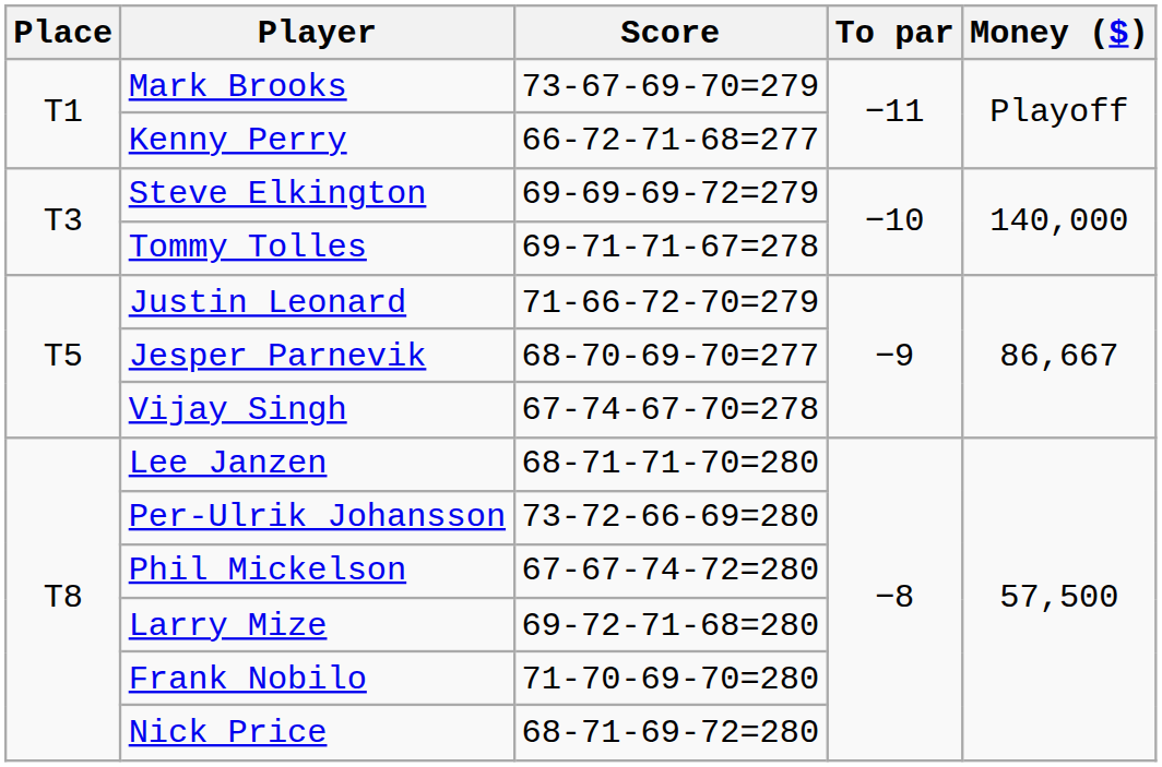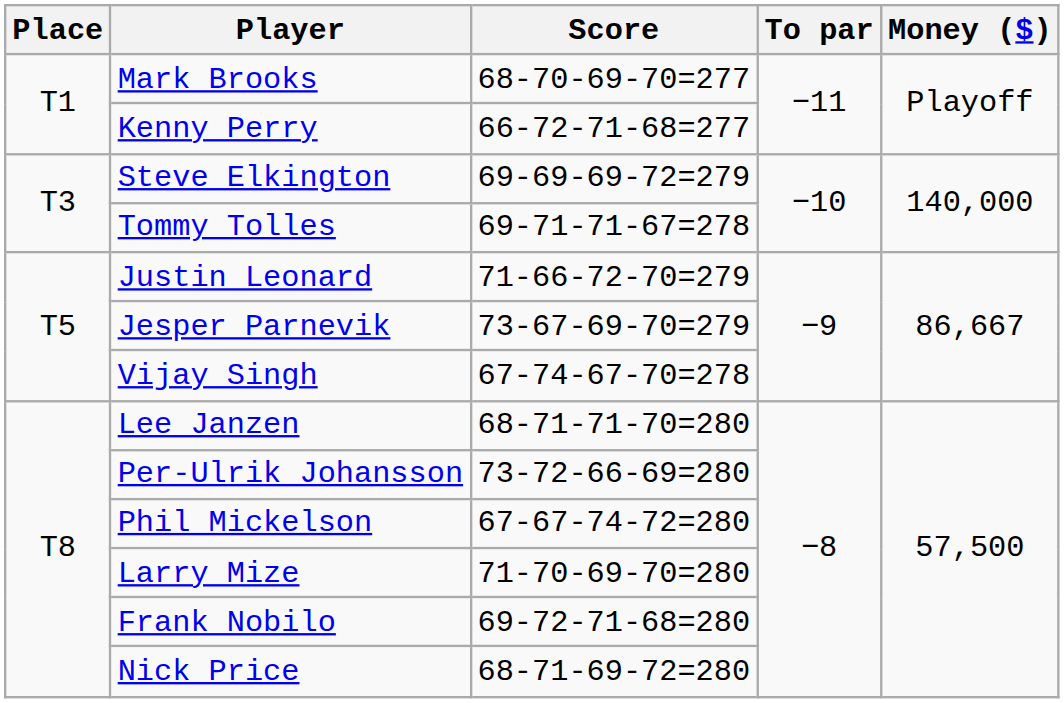 <table class="wikitable">
 <tr>
 <th>Place</th>
 <th>Player</th>
 <th>Score</th>
 <th>To par</th>
 <th>Money (<a href='#'>$</a>)</th>
 </tr>
 <tr>
 <td align="center" rowspan=2>T1</td>
 <td> <a href='#'>Mark Brooks</a></td>
-<td>73-67-69-70=279</td>
+<td>68-70-69-70=277</td>
 <td rowspan=2 align="center">−11</td>
 <td align="center" rowspan=2>Playoff</td>
 </tr>
 <tr>
 <td> <a href='#'>Kenny Perry</a></td>
 <td>66-72-71-68=277</td>
 </tr>
 <tr>
 <td rowspan=2 align="center">T3</td>
 <td> <a href='#'>Steve Elkington</a></td>
 <td>69-69-69-72=279</td>
 <td rowspan=2 align="center">−10</td>
 <td rowspan=2 align="center">140,000</td>
 </tr>
 <tr>
 <td> <a href='#'>Tommy Tolles</a></td>
 <td>69-71-71-67=278</td>
 </tr>
 <tr>
 <td rowspan=3 align="center">T5</td>
 <td> <a href='#'>Justin Leonard</a></td>
 <td>71-66-72-70=279</td>
 <td rowspan=3 align="center">−9</td>
 <td rowspan=3 align="center">86,667</td>
 </tr>
 <tr>
 <td> <a href='#'>Jesper Parnevik</a></td>
-<td>68-70-69-70=277</td>
+<td>73-67-69-70=279</td>
 </tr>
 <tr>
 <td> <a href='#'>Vijay Singh</a></td>
 <td>67-74-67-70=278</td>
 </tr>
 <tr>
 <td rowspan=6 align="center">T8</td>
 <td> <a href='#'>Lee Janzen</a></td>
 <td>68-71-71-70=280</td>
 <td rowspan=6 align="center">−8</td>
 <td rowspan=6 align="center">57,500</td>
 </tr>
 <tr>
 <td> <a href='#'>Per-Ulrik Johansson</a></td>
 <td>73-72-66-69=280</td>
 </tr>
 <tr>
 <td> <a href='#'>Phil Mickelson</a></td>
 <td>67-67-74-72=280</td>
 </tr>
 <tr>
 <td> <a href='#'>Larry Mize</a></td>
-<td>69-72-71-68=280</td>
+<td>71-70-69-70=280</td>
 </tr>
 <tr>
 <td> <a href='#'>Frank Nobilo</a></td>
-<td>71-70-69-70=280</td>
+<td>69-72-71-68=280</td>
 </tr>
 <tr>
 <td> <a href='#'>Nick Price</a></td>
 <td>68-71-69-72=280</td>
 </tr>
 </table>
